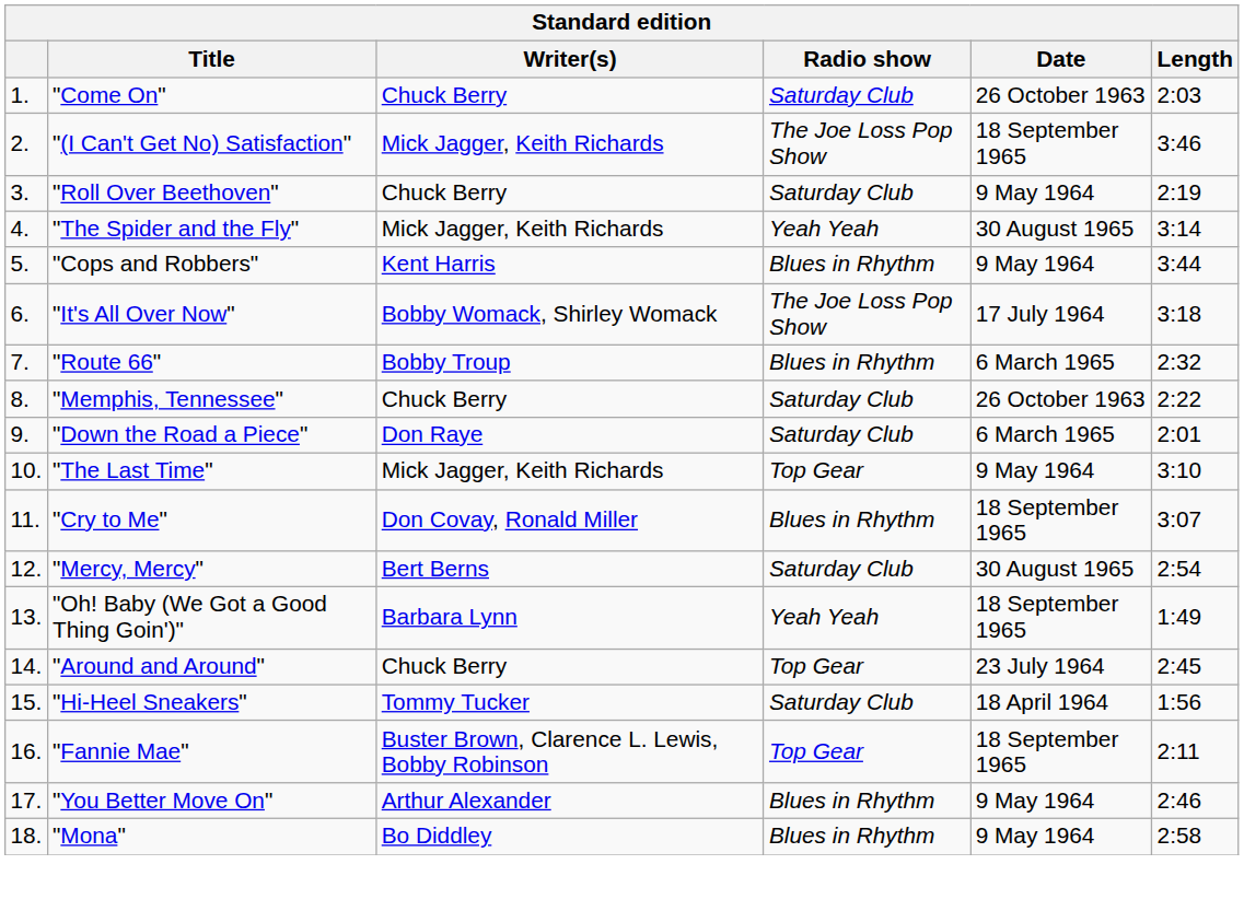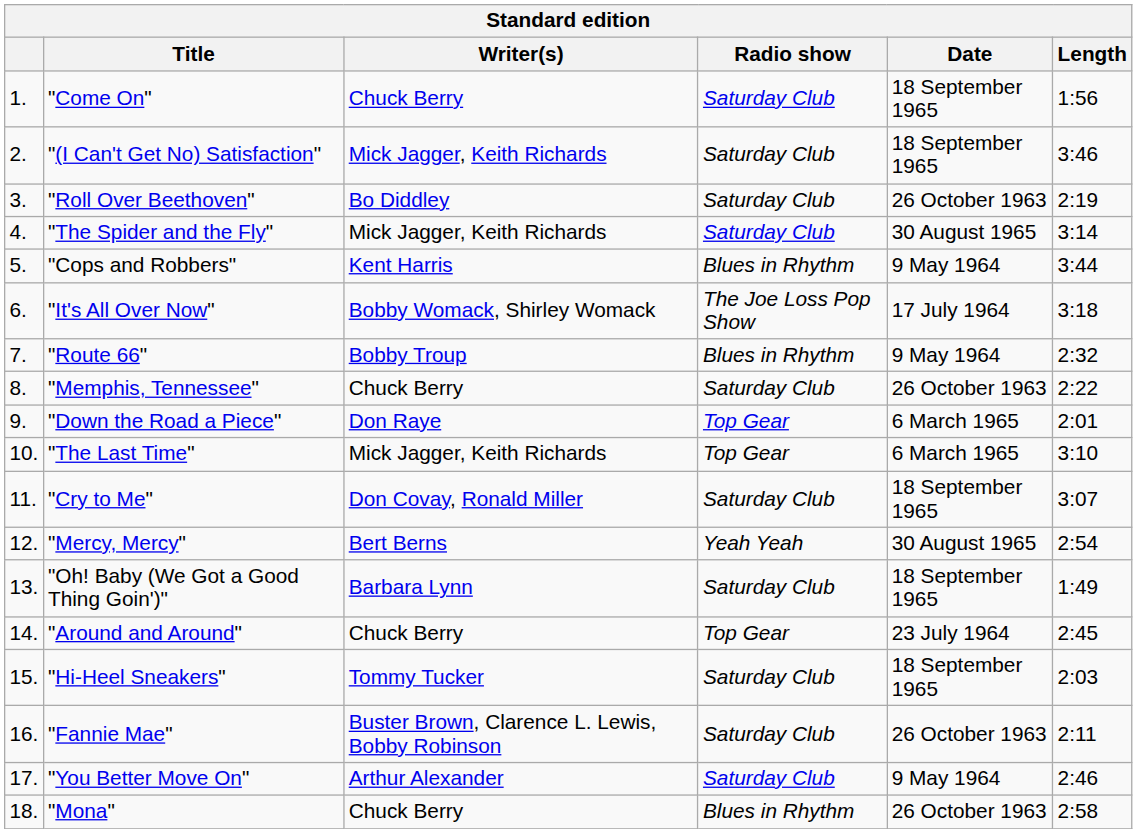 <table class="wikitable">
 <tr>
 <th colspan=6>Standard edition</th>
 </tr>
 <tr>
 <th></th>
 <th>Title</th>
 <th>Writer(s)</th>
 <th>Radio show</th>
 <th>Date</th>
 <th>Length</th>
 </tr>
 <tr>
 <td>1.</td>
 <td>"<a href='#'>Come On</a>"</td>
 <td><a href='#'>Chuck Berry</a></td>
 <td><em><a href='#'>Saturday Club</a></em></td>
-<td>26 October 1963</td>
-<td>2:03</td>
+<td>18 September 1965</td>
+<td>1:56</td>
 </tr>
 <tr>
 <td>2.</td>
 <td>"<a href='#'>(I Can't Get No) Satisfaction</a>"</td>
 <td><a href='#'>Mick Jagger</a>, <a href='#'>Keith Richards</a></td>
-<td><em>The Joe Loss Pop Show</em></td>
+<td><em>Saturday Club</em></td>
 <td>18 September 1965</td>
 <td>3:46</td>
 </tr>
 <tr>
 <td>3.</td>
 <td>"<a href='#'>Roll Over Beethoven</a>"</td>
-<td>Chuck Berry</td>
+<td><a href='#'>Bo Diddley</a></td>
 <td><em>Saturday Club</em></td>
-<td>9 May 1964</td>
+<td>26 October 1963</td>
 <td>2:19</td>
 </tr>
 <tr>
 <td>4.</td>
 <td>"<a href='#'>The Spider and the Fly</a>"</td>
 <td>Mick Jagger, Keith Richards</td>
-<td><em>Yeah Yeah</em></td>
+<td><em><a href='#'>Saturday Club</a></em></td>
 <td>30 August 1965</td>
 <td>3:14</td>
 </tr>
 <tr>
 <td>5.</td>
 <td>"Cops and Robbers"</td>
 <td><a href='#'>Kent Harris</a></td>
 <td><em>Blues in Rhythm</em></td>
 <td>9 May 1964</td>
 <td>3:44</td>
 </tr>
 <tr>
 <td>6.</td>
 <td>"<a href='#'>It's All Over Now</a>"</td>
 <td><a href='#'>Bobby Womack</a>, Shirley Womack</td>
 <td><em>The Joe Loss Pop Show</em></td>
 <td>17 July 1964</td>
 <td>3:18</td>
 </tr>
 <tr>
 <td>7.</td>
 <td>"<a href='#'>Route 66</a>"</td>
 <td><a href='#'>Bobby Troup</a></td>
 <td><em>Blues in Rhythm</em></td>
-<td>6 March 1965</td>
+<td>9 May 1964</td>
 <td>2:32</td>
 </tr>
 <tr>
 <td>8.</td>
 <td>"<a href='#'>Memphis, Tennessee</a>"</td>
 <td>Chuck Berry</td>
 <td><em>Saturday Club</em></td>
 <td>26 October 1963</td>
 <td>2:22</td>
 </tr>
 <tr>
 <td>9.</td>
 <td>"<a href='#'>Down the Road a Piece</a>"</td>
 <td><a href='#'>Don Raye</a></td>
-<td><em>Saturday Club</em></td>
+<td><em><a href='#'>Top Gear</a></em></td>
 <td>6 March 1965</td>
 <td>2:01</td>
 </tr>
 <tr>
 <td>10.</td>
 <td>"<a href='#'>The Last Time</a>"</td>
 <td>Mick Jagger, Keith Richards</td>
 <td><em>Top Gear</em></td>
-<td>9 May 1964</td>
+<td>6 March 1965</td>
 <td>3:10</td>
 </tr>
 <tr>
 <td>11.</td>
 <td>"<a href='#'>Cry to Me</a>"</td>
 <td><a href='#'>Don Covay</a>, <a href='#'>Ronald Miller</a></td>
-<td><em>Blues in Rhythm</em></td>
+<td><em>Saturday Club</em></td>
 <td>18 September 1965</td>
 <td>3:07</td>
 </tr>
 <tr>
 <td>12.</td>
 <td>"<a href='#'>Mercy, Mercy</a>"</td>
 <td><a href='#'>Bert Berns</a></td>
-<td><em>Saturday Club</em></td>
+<td><em>Yeah Yeah</em></td>
 <td>30 August 1965</td>
 <td>2:54</td>
 </tr>
 <tr>
 <td>13.</td>
 <td>"Oh! Baby (We Got a Good Thing Goin')"</td>
 <td><a href='#'>Barbara Lynn</a></td>
-<td><em>Yeah Yeah</em></td>
+<td><em>Saturday Club</em></td>
 <td>18 September 1965</td>
 <td>1:49</td>
 </tr>
 <tr>
 <td>14.</td>
 <td>"<a href='#'>Around and Around</a>"</td>
 <td>Chuck Berry</td>
 <td><em>Top Gear</em></td>
 <td>23 July 1964</td>
 <td>2:45</td>
 </tr>
 <tr>
 <td>15.</td>
 <td>"<a href='#'>Hi-Heel Sneakers</a>"</td>
 <td><a href='#'>Tommy Tucker</a></td>
 <td><em>Saturday Club</em></td>
-<td>18 April 1964</td>
-<td>1:56</td>
+<td>18 September 1965</td>
+<td>2:03</td>
 </tr>
 <tr>
 <td>16.</td>
 <td>"<a href='#'>Fannie Mae</a>"</td>
 <td><a href='#'>Buster Brown</a>, Clarence L. Lewis, <a href='#'>Bobby Robinson</a></td>
-<td><em><a href='#'>Top Gear</a></em></td>
-<td>18 September 1965</td>
+<td><em>Saturday Club</em></td>
+<td>26 October 1963</td>
 <td>2:11</td>
 </tr>
 <tr>
 <td>17.</td>
 <td>"<a href='#'>You Better Move On</a>"</td>
 <td><a href='#'>Arthur Alexander</a></td>
-<td><em>Blues in Rhythm</em></td>
+<td><em><a href='#'>Saturday Club</a></em></td>
 <td>9 May 1964</td>
 <td>2:46</td>
 </tr>
 <tr>
 <td>18.</td>
 <td>"<a href='#'>Mona</a>"</td>
-<td><a href='#'>Bo Diddley</a></td>
+<td>Chuck Berry</td>
 <td><em>Blues in Rhythm</em></td>
-<td>9 May 1964</td>
+<td>26 October 1963</td>
 <td>2:58</td>
 </tr>
 </table>
